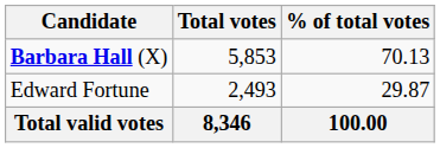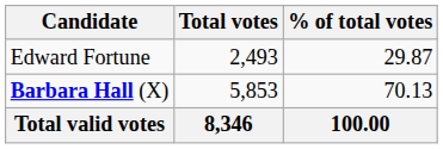 <table class="wikitable sortable">
 <tr bgcolor="#EEEEEE">
 <th align="left">Candidate</th>
 <th align="right">Total votes</th>
 <th align="right">% of total votes</th>
 </tr>
 <tr>
+<td align="left">Edward Fortune</td>
+<td align="right">2,493</td>
+<td align="right">29.87</td>
+</tr>
+<tr>
 <td align="left"><strong><a href='#'>Barbara Hall</a></strong> (X)</td>
 <td align="right">5,853</td>
 <td align="right">70.13</td>
-</tr>
-<tr>
-<td align="left">Edward Fortune</td>
-<td align="right">2,493</td>
-<td align="right">29.87</td>
 </tr>
 <tr bgcolor="#EEEEEE">
 <th align="left">Total valid votes</th>
 <th align="right">8,346</th>
 <th align="right">100.00</th>
 </tr>
 </table>
